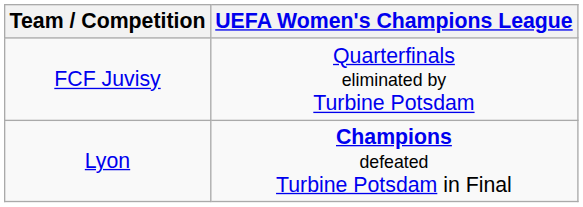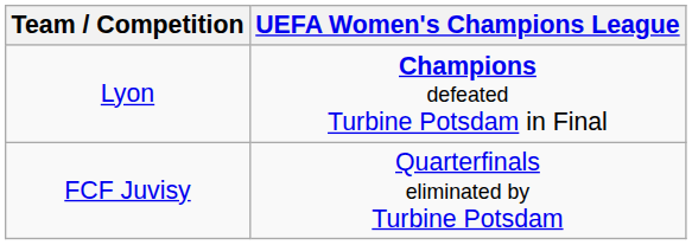 <table class="wikitable">
 <tr>
 <th>Team / Competition</th>
 <th><a href='#'>UEFA Women's Champions League</a></th>
 </tr>
 <tr align="center">
+<td><a href='#'>Lyon</a></td>
+<td><strong><a href='#'>Champions</a></strong> <br> <small>defeated</small> <br>  <a href='#'>Turbine Potsdam</a> in Final</td>
+</tr>
+<tr align="center">
 <td><a href='#'>FCF Juvisy</a></td>
 <td><a href='#'>Quarterfinals</a> <br> <small>eliminated by</small> <br>  <a href='#'>Turbine Potsdam</a></td>
 </tr>
-<tr align="center">
-<td><a href='#'>Lyon</a></td>
-<td><strong><a href='#'>Champions</a></strong> <br> <small>defeated</small> <br>  <a href='#'>Turbine Potsdam</a> in Final</td>
-</tr>
 </table>
